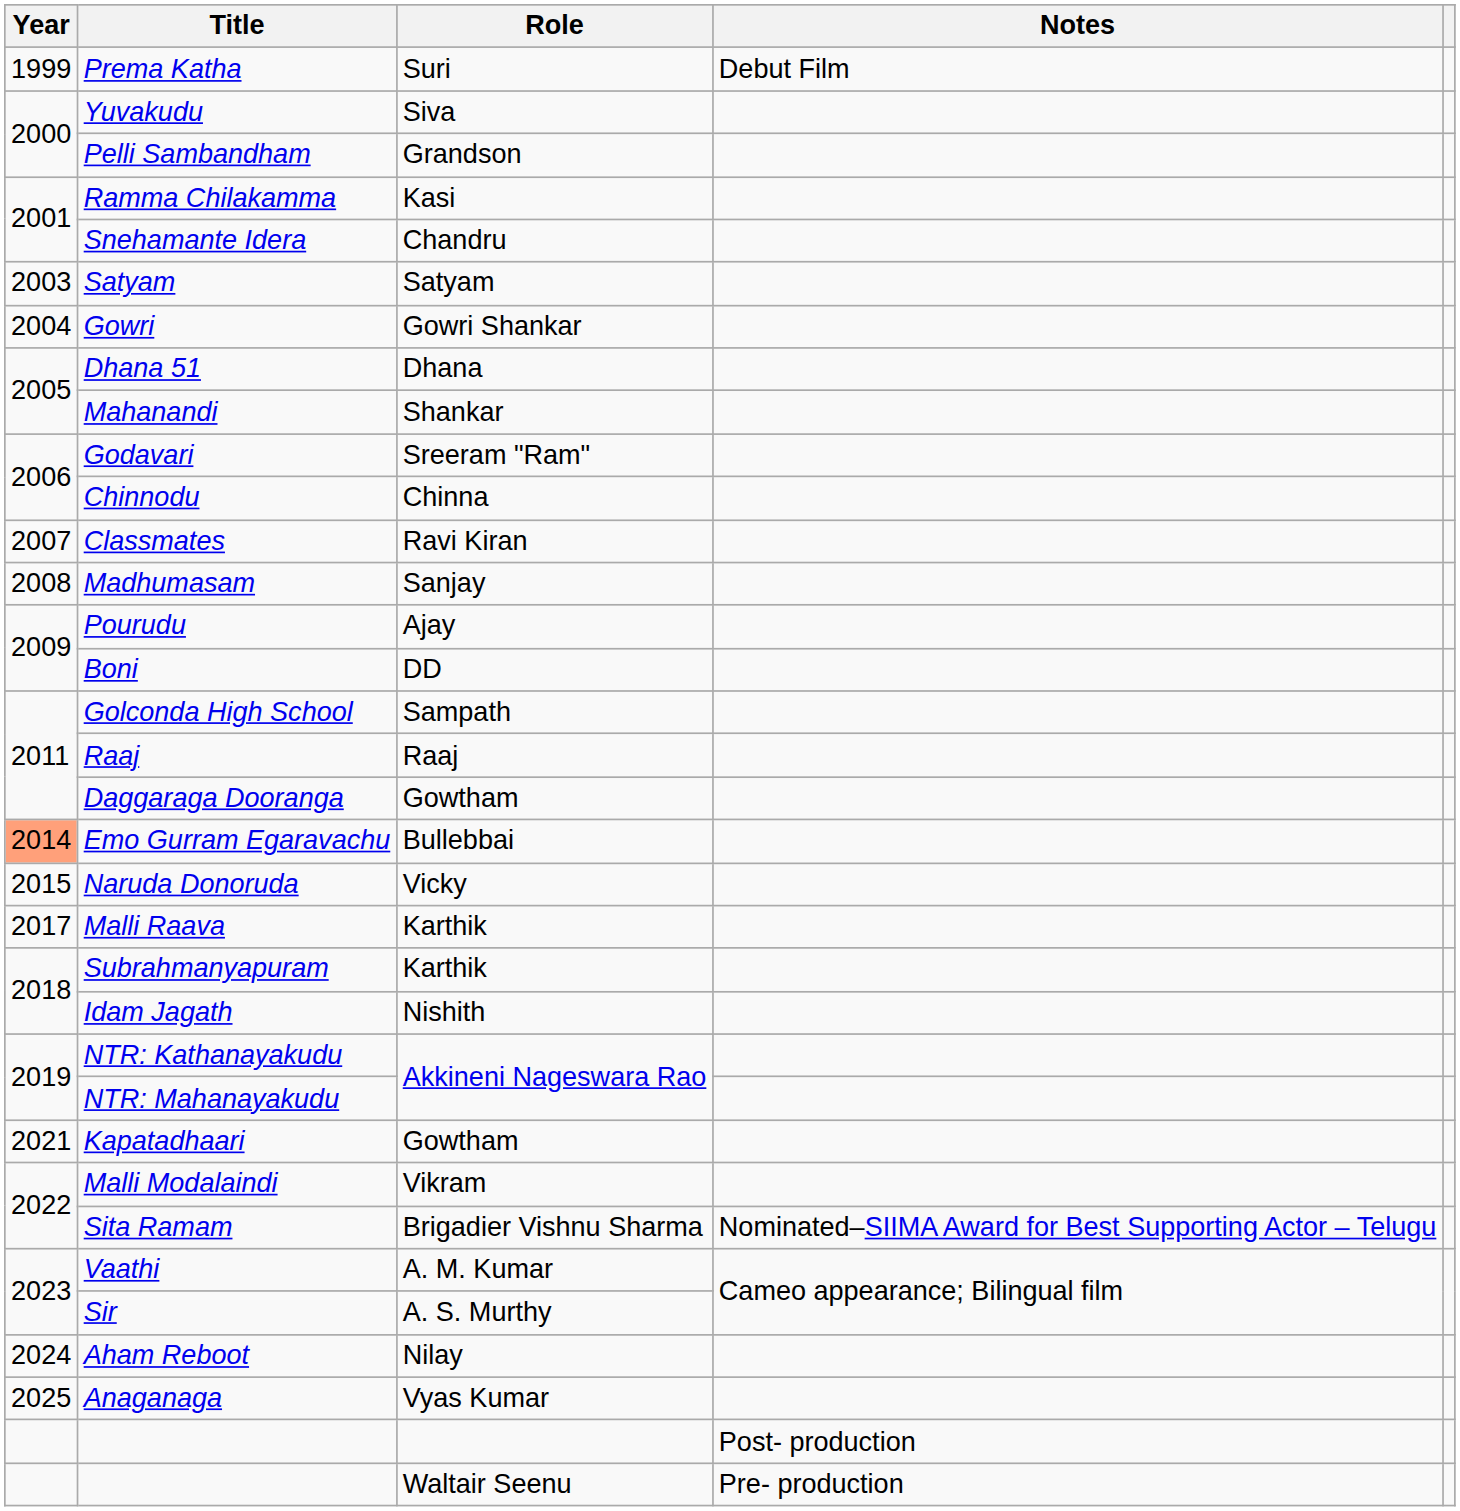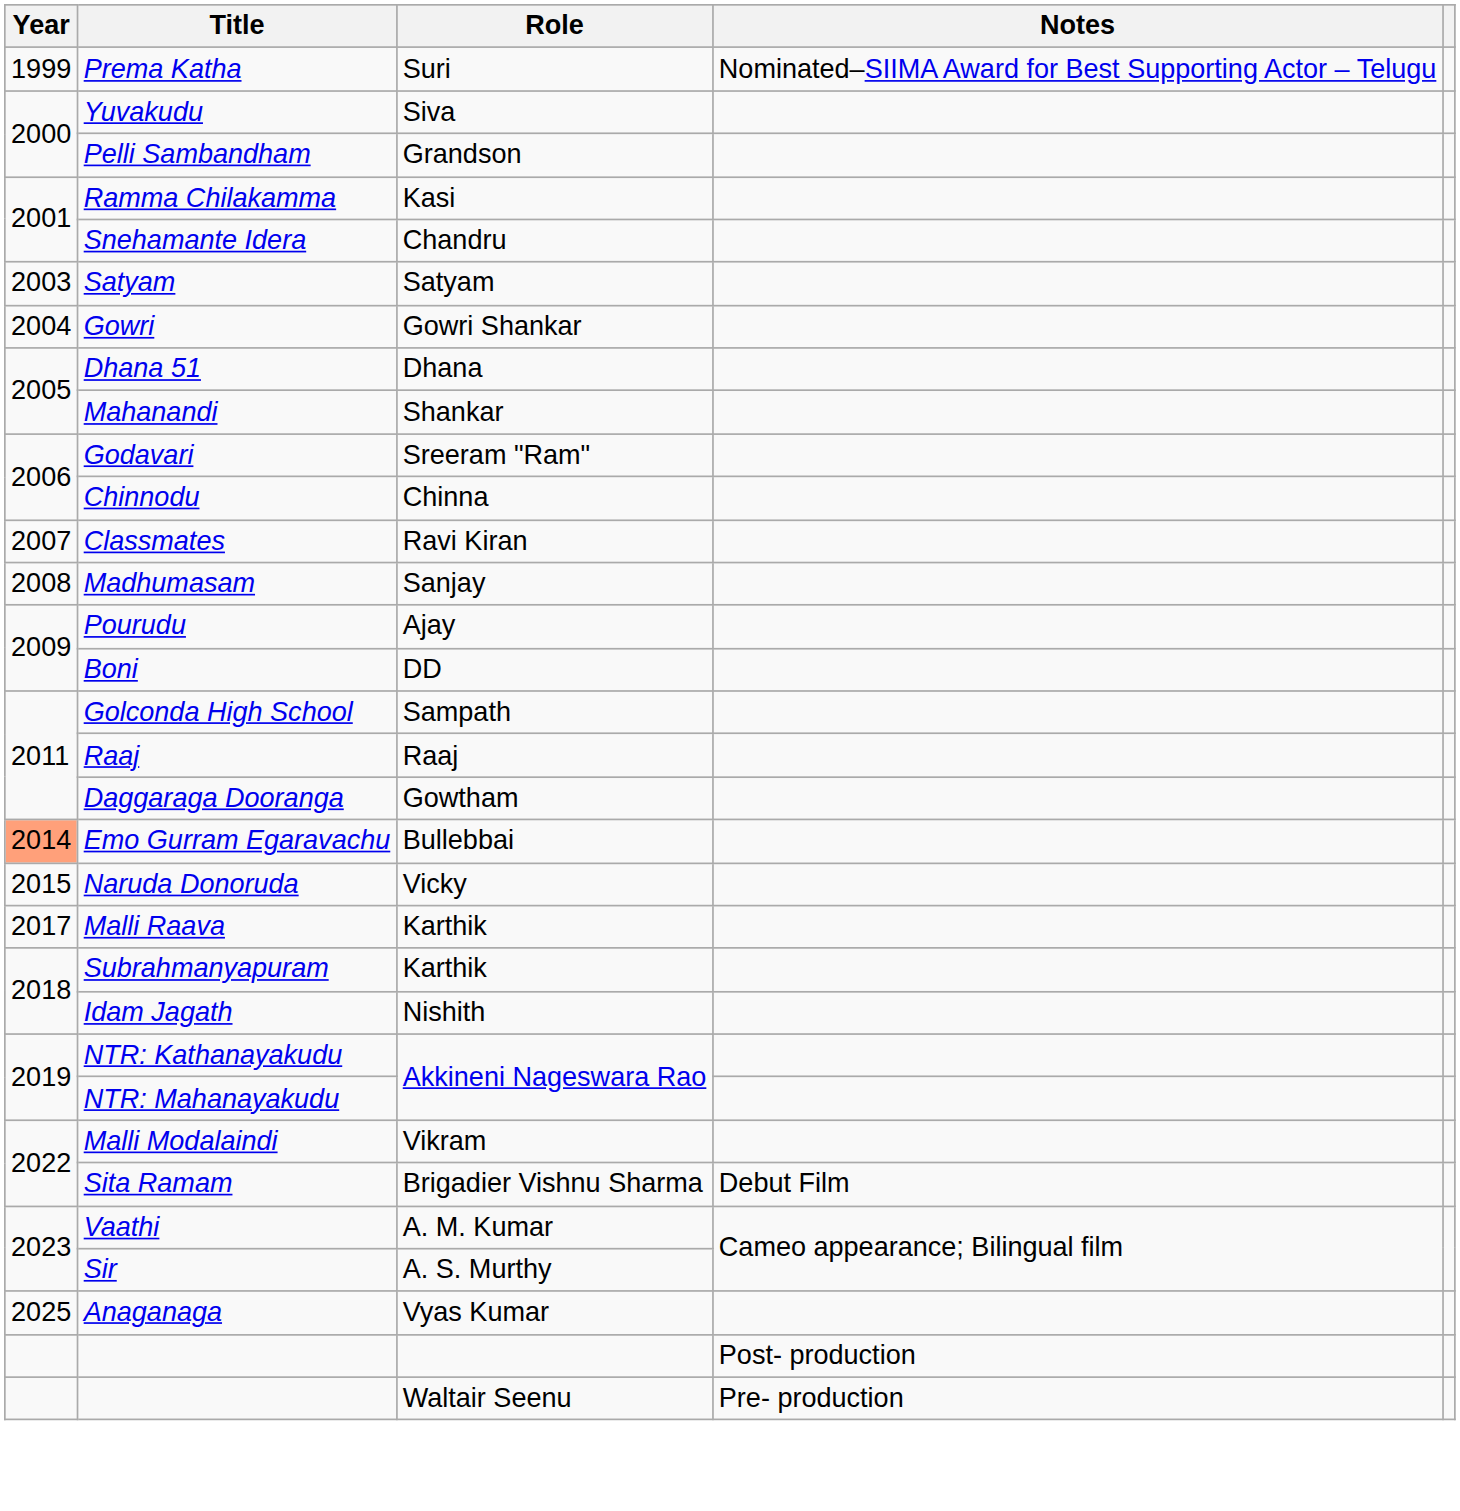 <table class="wikitable sortable plainrowheaders">
 <tr>
 <th>Year</th>
 <th>Title</th>
 <th>Role</th>
 <th>Notes</th>
 <th></th>
 </tr>
 <tr>
 <td>1999</td>
 <td><em><a href='#'>Prema Katha</a></em></td>
 <td>Suri</td>
-<td>Debut Film</td>
+<td>Nominated–<a href='#'>SIIMA Award for Best Supporting Actor – Telugu</a></td>
 <td></td>
 </tr>
 <tr>
 <td rowspan="2">2000</td>
 <td><em><a href='#'>Yuvakudu</a></em></td>
 <td>Siva</td>
 <td></td>
 <td></td>
 </tr>
 <tr>
 <td><em><a href='#'>Pelli Sambandham</a></em></td>
 <td>Grandson</td>
 <td></td>
 <td></td>
 </tr>
 <tr>
 <td rowspan="2">2001</td>
 <td><em><a href='#'>Ramma Chilakamma</a></em></td>
 <td>Kasi</td>
 <td></td>
 <td></td>
 </tr>
 <tr>
 <td><em><a href='#'>Snehamante Idera</a></em></td>
 <td>Chandru</td>
 <td></td>
 <td></td>
 </tr>
 <tr>
 <td>2003</td>
 <td><em><a href='#'>Satyam</a></em></td>
 <td>Satyam</td>
 <td></td>
 <td></td>
 </tr>
 <tr>
 <td>2004</td>
 <td><em><a href='#'>Gowri</a></em></td>
 <td>Gowri Shankar</td>
 <td></td>
 <td></td>
 </tr>
 <tr>
 <td rowspan="2">2005</td>
 <td><em><a href='#'>Dhana 51</a></em></td>
 <td>Dhana</td>
 <td></td>
 <td></td>
 </tr>
 <tr>
 <td><em><a href='#'>Mahanandi</a></em></td>
 <td>Shankar</td>
 <td></td>
 <td></td>
 </tr>
 <tr>
 <td rowspan="2">2006</td>
 <td><em><a href='#'>Godavari</a></em></td>
 <td>Sreeram "Ram"</td>
 <td></td>
 <td></td>
 </tr>
 <tr>
 <td><em><a href='#'>Chinnodu</a></em></td>
 <td>Chinna</td>
 <td></td>
 <td></td>
 </tr>
 <tr>
 <td>2007</td>
 <td><em><a href='#'>Classmates</a></em></td>
 <td>Ravi Kiran</td>
 <td></td>
 <td></td>
 </tr>
 <tr>
 <td>2008</td>
 <td><em><a href='#'>Madhumasam</a></em></td>
 <td>Sanjay</td>
 <td></td>
 <td></td>
 </tr>
 <tr>
 <td rowspan="2">2009</td>
 <td><em><a href='#'>Pourudu</a></em></td>
 <td>Ajay</td>
 <td></td>
 <td></td>
 </tr>
 <tr>
 <td><em><a href='#'>Boni</a></em></td>
 <td>DD</td>
 <td></td>
 <td></td>
 </tr>
 <tr>
 <td rowspan="3">2011</td>
 <td><em><a href='#'>Golconda High School</a></em></td>
 <td>Sampath</td>
 <td></td>
 <td></td>
 </tr>
 <tr>
 <td><em><a href='#'>Raaj</a></em></td>
 <td>Raaj</td>
 <td></td>
 <td></td>
 </tr>
 <tr>
 <td><em><a href='#'>Daggaraga Dooranga</a></em></td>
 <td>Gowtham</td>
 <td></td>
 <td></td>
 </tr>
 <tr>
 <td style="background: lightsalmon;">2014</td>
 <td><em><a href='#'>Emo Gurram Egaravachu</a></em></td>
 <td>Bullebbai</td>
 <td></td>
 <td></td>
 </tr>
 <tr>
 <td>2015</td>
 <td><em><a href='#'>Naruda Donoruda</a></em></td>
 <td>Vicky</td>
 <td></td>
 <td></td>
 </tr>
 <tr>
 <td>2017</td>
 <td><em><a href='#'>Malli Raava</a></em></td>
 <td>Karthik</td>
 <td></td>
 <td></td>
 </tr>
 <tr>
 <td rowspan="2">2018</td>
 <td><em><a href='#'>Subrahmanyapuram</a></em></td>
 <td>Karthik</td>
 <td></td>
 <td></td>
 </tr>
 <tr>
 <td><em><a href='#'>Idam Jagath</a></em></td>
 <td>Nishith</td>
 <td></td>
 <td></td>
 </tr>
 <tr>
 <td rowspan="2">2019</td>
 <td><em><a href='#'>NTR: Kathanayakudu</a></em></td>
 <td rowspan="2"><a href='#'>Akkineni Nageswara Rao</a></td>
 <td></td>
 <td></td>
 </tr>
 <tr>
 <td><em><a href='#'>NTR: Mahanayakudu</a></em></td>
 <td></td>
 <td></td>
 </tr>
 <tr>
-<td>2021</td>
-<td><em><a href='#'>Kapatadhaari</a></em></td>
-<td>Gowtham</td>
-<td></td>
-<td></td>
-</tr>
-<tr>
 <td rowspan="2">2022</td>
 <td><em><a href='#'>Malli Modalaindi</a></em></td>
 <td>Vikram</td>
 <td></td>
 <td></td>
 </tr>
 <tr>
 <td><em><a href='#'>Sita Ramam</a></em></td>
 <td>Brigadier Vishnu Sharma</td>
-<td>Nominated–<a href='#'>SIIMA Award for Best Supporting Actor – Telugu</a></td>
+<td>Debut Film</td>
 <td></td>
 </tr>
 <tr>
 <td rowspan="2">2023</td>
 <td><em><a href='#'>Vaathi</a></em></td>
 <td>A. M. Kumar</td>
 <td rowspan="2">Cameo appearance; Bilingual film</td>
 <td rowspan="2"></td>
 </tr>
 <tr>
 <td><em><a href='#'>Sir</a></em></td>
 <td>A. S. Murthy</td>
-</tr>
-<tr>
-<td>2024</td>
-<td><em><a href='#'>Aham Reboot</a></em></td>
-<td>Nilay</td>
-<td></td>
-<td></td>
 </tr>
 <tr>
 <td>2025</td>
 <td><em><a href='#'>Anaganaga</a></em></td>
 <td>Vyas Kumar</td>
 <td></td>
 <td></td>
 </tr>
 <tr>
 <td></td>
 <td></td>
 <td></td>
 <td>Post- production</td>
 <td></td>
 </tr>
 <tr>
 <td></td>
 <td></td>
 <td>Waltair Seenu</td>
 <td>Pre- production</td>
 <td></td>
 </tr>
 </table>
